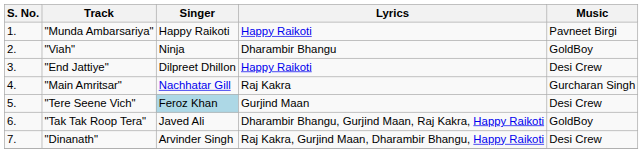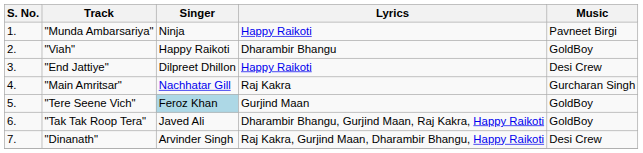 <table class="wikitable">
 <tr>
 <th>S. No.</th>
 <th>Track</th>
 <th>Singer</th>
 <th>Lyrics</th>
 <th>Music</th>
 </tr>
 <tr>
 <td>1.</td>
 <td>"Munda Ambarsariya"</td>
-<td>Happy Raikoti</td>
+<td>Ninja</td>
 <td><a href='#'>Happy Raikoti</a></td>
 <td>Pavneet Birgi</td>
 </tr>
 <tr>
 <td>2.</td>
 <td>"Viah"</td>
-<td>Ninja</td>
+<td>Happy Raikoti</td>
 <td>Dharambir Bhangu</td>
 <td>GoldBoy</td>
 </tr>
 <tr>
 <td>3.</td>
 <td>"End Jattiye"</td>
 <td>Dilpreet Dhillon</td>
 <td><a href='#'>Happy Raikoti</a></td>
 <td>Desi Crew</td>
 </tr>
 <tr>
 <td>4.</td>
 <td>"Main Amritsar"</td>
 <td><a href='#'>Nachhatar Gill</a></td>
 <td>Raj Kakra</td>
 <td>Gurcharan Singh</td>
 </tr>
 <tr>
 <td>5.</td>
 <td>"Tere Seene Vich"</td>
 <td style="background: lightblue;">Feroz Khan</td>
 <td>Gurjind Maan</td>
-<td>Desi Crew</td>
+<td>GoldBoy</td>
 </tr>
 <tr>
 <td>6.</td>
 <td>"Tak Tak Roop Tera"</td>
 <td>Javed Ali</td>
 <td>Dharambir Bhangu, Gurjind Maan, Raj Kakra, <a href='#'>Happy Raikoti</a></td>
 <td>GoldBoy</td>
 </tr>
 <tr>
 <td>7.</td>
 <td>"Dinanath"</td>
 <td>Arvinder Singh</td>
 <td>Raj Kakra, Gurjind Maan, Dharambir Bhangu, <a href='#'>Happy Raikoti</a></td>
 <td>Desi Crew</td>
 </tr>
 <tr>
 </tr>
 </table>
